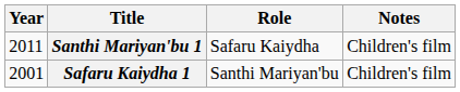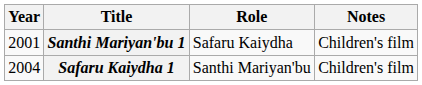 <table class="wikitable sortable plainrowheaders">
 <tr style="background:#ccc; text-align:center;">
 <th scope="col">Year</th>
 <th scope="col">Title</th>
 <th scope="col">Role</th>
 <th scope="col">Notes</th>
 </tr>
 <tr>
-<td>2011</td>
+<td>2001</td>
 <th scope="row"><em>Santhi Mariyan'bu 1</em></th>
 <td>Safaru Kaiydha</td>
 <td>Children's film</td>
 </tr>
 <tr>
-<td>2001</td>
+<td>2004</td>
 <th scope="row"><em>Safaru Kaiydha 1</em></th>
 <td>Santhi Mariyan'bu</td>
 <td>Children's film</td>
 </tr>
 </table>
